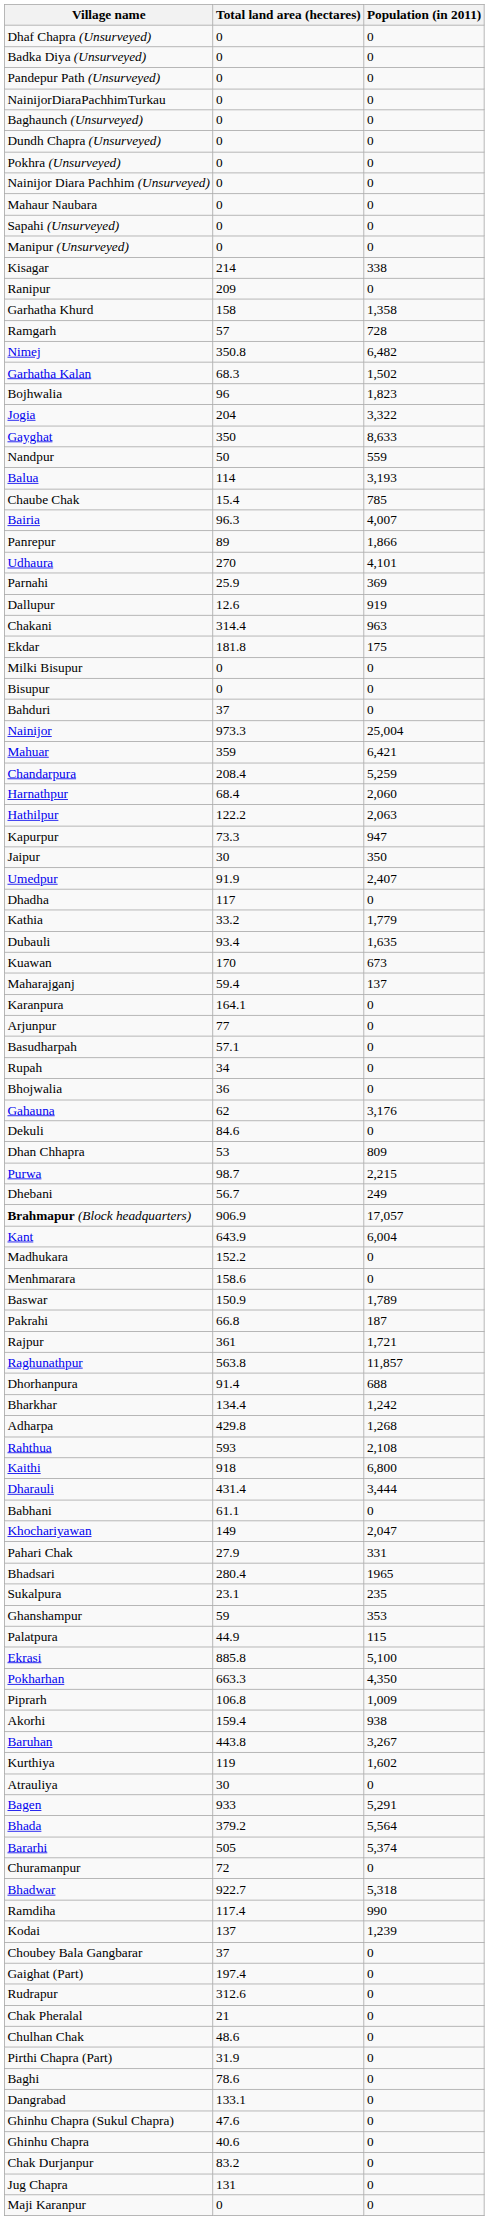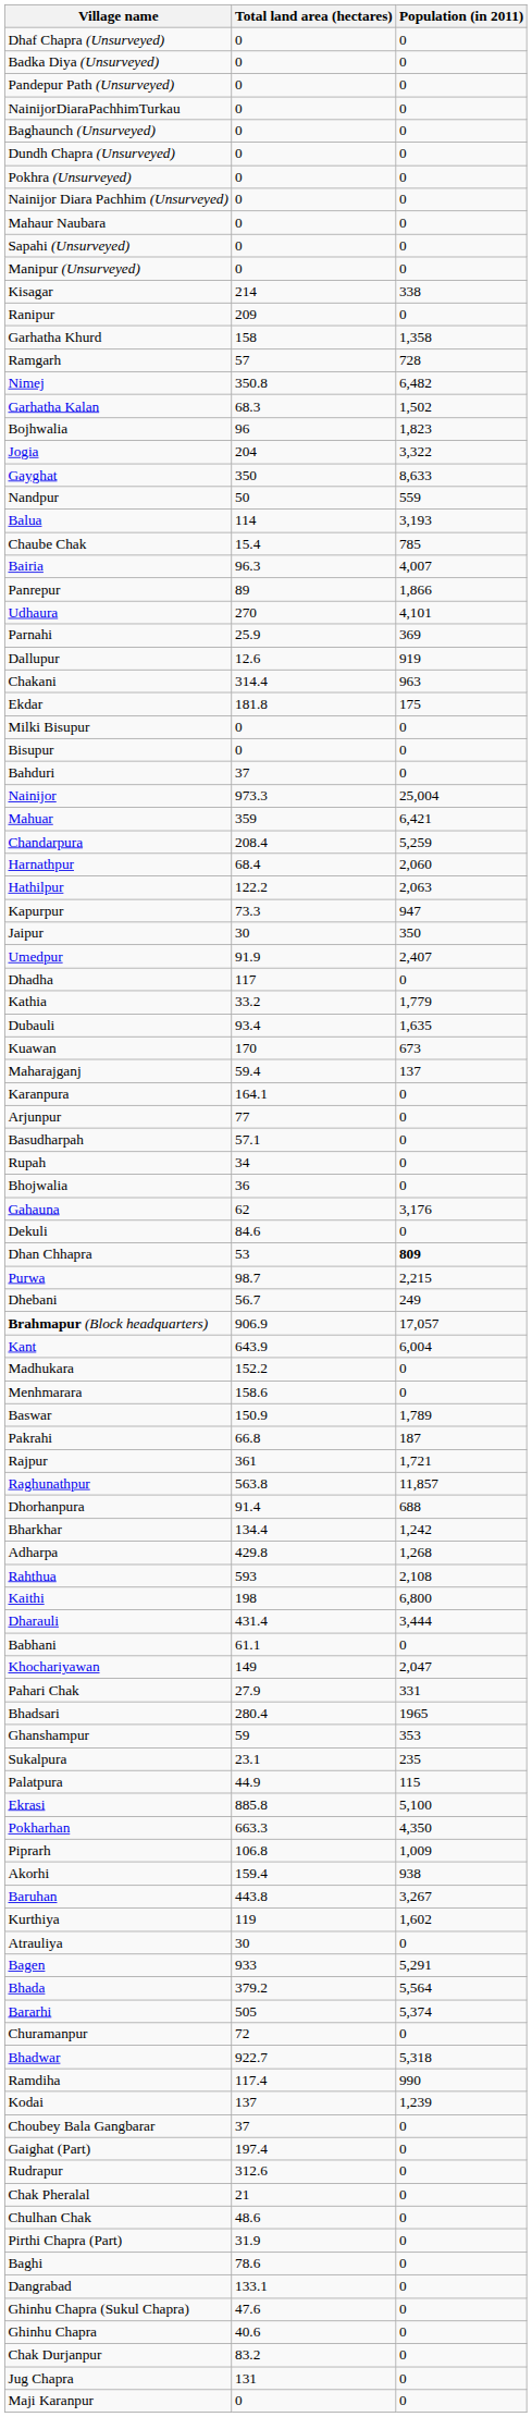 <table class="wikitable sortable">
 <tr>
 <th>Village name</th>
 <th>Total land area (hectares)</th>
 <th>Population (in 2011)</th>
 </tr>
 <tr>
 <td>Dhaf Chapra <em>(Unsurveyed)</em></td>
 <td>0</td>
 <td>0</td>
 </tr>
 <tr>
 <td>Badka Diya <em>(Unsurveyed)</em></td>
 <td>0</td>
 <td>0</td>
 </tr>
 <tr>
 <td>Pandepur Path <em>(Unsurveyed)</em></td>
 <td>0</td>
 <td>0</td>
 </tr>
 <tr>
 <td>NainijorDiaraPachhimTurkau</td>
 <td>0</td>
 <td>0</td>
 </tr>
 <tr>
 <td>Baghaunch <em>(Unsurveyed)</em></td>
 <td>0</td>
 <td>0</td>
 </tr>
 <tr>
 <td>Dundh Chapra <em>(Unsurveyed)</em></td>
 <td>0</td>
 <td>0</td>
 </tr>
 <tr>
 <td>Pokhra <em>(Unsurveyed)</em></td>
 <td>0</td>
 <td>0</td>
 </tr>
 <tr>
 <td>Nainijor Diara Pachhim <em>(Unsurveyed)</em></td>
 <td>0</td>
 <td>0</td>
 </tr>
 <tr>
 <td>Mahaur Naubara</td>
 <td>0</td>
 <td>0</td>
 </tr>
 <tr>
 <td>Sapahi <em>(Unsurveyed)</em></td>
 <td>0</td>
 <td>0</td>
 </tr>
 <tr>
 <td>Manipur <em>(Unsurveyed)</em></td>
 <td>0</td>
 <td>0</td>
 </tr>
 <tr>
 <td>Kisagar</td>
 <td>214</td>
 <td>338</td>
 </tr>
 <tr>
 <td>Ranipur</td>
 <td>209</td>
 <td>0</td>
 </tr>
 <tr>
 <td>Garhatha Khurd</td>
 <td>158</td>
 <td>1,358</td>
 </tr>
 <tr>
 <td>Ramgarh</td>
 <td>57</td>
 <td>728</td>
 </tr>
 <tr>
 <td><a href='#'>Nimej</a></td>
 <td>350.8</td>
 <td>6,482</td>
 </tr>
 <tr>
 <td><a href='#'>Garhatha Kalan</a></td>
 <td>68.3</td>
 <td>1,502</td>
 </tr>
 <tr>
 <td>Bojhwalia</td>
 <td>96</td>
 <td>1,823</td>
 </tr>
 <tr>
 <td><a href='#'>Jogia</a></td>
 <td>204</td>
 <td>3,322</td>
 </tr>
 <tr>
 <td><a href='#'>Gayghat</a></td>
 <td>350</td>
 <td>8,633</td>
 </tr>
 <tr>
 <td>Nandpur</td>
 <td>50</td>
 <td>559</td>
 </tr>
 <tr>
 <td><a href='#'>Balua</a></td>
 <td>114</td>
 <td>3,193</td>
 </tr>
 <tr>
 <td>Chaube Chak</td>
 <td>15.4</td>
 <td>785</td>
 </tr>
 <tr>
 <td><a href='#'>Bairia</a></td>
 <td>96.3</td>
 <td>4,007</td>
 </tr>
 <tr>
 <td>Panrepur</td>
 <td>89</td>
 <td>1,866</td>
 </tr>
 <tr>
 <td><a href='#'>Udhaura</a></td>
 <td>270</td>
 <td>4,101</td>
 </tr>
 <tr>
 <td>Parnahi</td>
 <td>25.9</td>
 <td>369</td>
 </tr>
 <tr>
 <td>Dallupur</td>
 <td>12.6</td>
 <td>919</td>
 </tr>
 <tr>
 <td>Chakani</td>
 <td>314.4</td>
 <td>963</td>
 </tr>
 <tr>
 <td>Ekdar</td>
 <td>181.8</td>
 <td>175</td>
 </tr>
 <tr>
 <td>Milki Bisupur</td>
 <td>0</td>
 <td>0</td>
 </tr>
 <tr>
 <td>Bisupur</td>
 <td>0</td>
 <td>0</td>
 </tr>
 <tr>
 <td>Bahduri</td>
 <td>37</td>
 <td>0</td>
 </tr>
 <tr>
 <td><a href='#'>Nainijor</a></td>
 <td>973.3</td>
 <td>25,004</td>
 </tr>
 <tr>
 <td><a href='#'>Mahuar</a></td>
 <td>359</td>
 <td>6,421</td>
 </tr>
 <tr>
 <td><a href='#'>Chandarpura</a></td>
 <td>208.4</td>
 <td>5,259</td>
 </tr>
 <tr>
 <td><a href='#'>Harnathpur</a></td>
 <td>68.4</td>
 <td>2,060</td>
 </tr>
 <tr>
 <td><a href='#'>Hathilpur</a></td>
 <td>122.2</td>
 <td>2,063</td>
 </tr>
 <tr>
 <td>Kapurpur</td>
 <td>73.3</td>
 <td>947</td>
 </tr>
 <tr>
 <td>Jaipur</td>
 <td>30</td>
 <td>350</td>
 </tr>
 <tr>
 <td><a href='#'>Umedpur</a></td>
 <td>91.9</td>
 <td>2,407</td>
 </tr>
 <tr>
 <td>Dhadha</td>
 <td>117</td>
 <td>0</td>
 </tr>
 <tr>
 <td>Kathia</td>
 <td>33.2</td>
 <td>1,779</td>
 </tr>
 <tr>
 <td>Dubauli</td>
 <td>93.4</td>
 <td>1,635</td>
 </tr>
 <tr>
 <td>Kuawan</td>
 <td>170</td>
 <td>673</td>
 </tr>
 <tr>
 <td>Maharajganj</td>
 <td>59.4</td>
 <td>137</td>
 </tr>
 <tr>
 <td>Karanpura</td>
 <td>164.1</td>
 <td>0</td>
 </tr>
 <tr>
 <td>Arjunpur</td>
 <td>77</td>
 <td>0</td>
 </tr>
 <tr>
 <td>Basudharpah</td>
 <td>57.1</td>
 <td>0</td>
 </tr>
 <tr>
 <td>Rupah</td>
 <td>34</td>
 <td>0</td>
 </tr>
 <tr>
 <td>Bhojwalia</td>
 <td>36</td>
 <td>0</td>
 </tr>
 <tr>
 <td><a href='#'>Gahauna</a></td>
 <td>62</td>
 <td>3,176</td>
 </tr>
 <tr>
 <td>Dekuli</td>
 <td>84.6</td>
 <td>0</td>
 </tr>
 <tr>
 <td>Dhan Chhapra</td>
 <td>53</td>
-<td>809</td>
+<td><strong>809</strong></td>
 </tr>
 <tr>
 <td><a href='#'>Purwa</a></td>
 <td>98.7</td>
 <td>2,215</td>
 </tr>
 <tr>
 <td>Dhebani</td>
 <td>56.7</td>
 <td>249</td>
 </tr>
 <tr>
 <td><strong>Brahmapur</strong> <em>(Block headquarters)</em></td>
 <td>906.9</td>
 <td>17,057</td>
 </tr>
 <tr>
 <td><a href='#'>Kant</a></td>
 <td>643.9</td>
 <td>6,004</td>
 </tr>
 <tr>
 <td>Madhukara</td>
 <td>152.2</td>
 <td>0</td>
 </tr>
 <tr>
 <td>Menhmarara</td>
 <td>158.6</td>
 <td>0</td>
 </tr>
 <tr>
 <td>Baswar</td>
 <td>150.9</td>
 <td>1,789</td>
 </tr>
 <tr>
 <td>Pakrahi</td>
 <td>66.8</td>
 <td>187</td>
 </tr>
 <tr>
 <td>Rajpur</td>
 <td>361</td>
 <td>1,721</td>
 </tr>
 <tr>
 <td><a href='#'>Raghunathpur</a></td>
 <td>563.8</td>
 <td>11,857</td>
 </tr>
 <tr>
 <td>Dhorhanpura</td>
 <td>91.4</td>
 <td>688</td>
 </tr>
 <tr>
 <td>Bharkhar</td>
 <td>134.4</td>
 <td>1,242</td>
 </tr>
 <tr>
 <td>Adharpa</td>
 <td>429.8</td>
 <td>1,268</td>
 </tr>
 <tr>
 <td><a href='#'>Rahthua</a></td>
 <td>593</td>
 <td>2,108</td>
 </tr>
 <tr>
 <td><a href='#'>Kaithi</a></td>
-<td>918</td>
+<td>198</td>
 <td>6,800</td>
 </tr>
 <tr>
 <td><a href='#'>Dharauli</a></td>
 <td>431.4</td>
 <td>3,444</td>
 </tr>
 <tr>
 <td>Babhani</td>
 <td>61.1</td>
 <td>0</td>
 </tr>
 <tr>
 <td><a href='#'>Khochariyawan</a></td>
 <td>149</td>
 <td>2,047</td>
 </tr>
 <tr>
 <td>Pahari Chak</td>
 <td>27.9</td>
 <td>331</td>
 </tr>
 <tr>
 <td>Bhadsari</td>
 <td>280.4</td>
 <td>1965</td>
 </tr>
 <tr>
+<td>Ghanshampur</td>
+<td>59</td>
+<td>353</td>
+</tr>
+<tr>
 <td>Sukalpura</td>
 <td>23.1</td>
 <td>235</td>
-</tr>
-<tr>
-<td>Ghanshampur</td>
-<td>59</td>
-<td>353</td>
 </tr>
 <tr>
 <td>Palatpura</td>
 <td>44.9</td>
 <td>115</td>
 </tr>
 <tr>
 <td><a href='#'>Ekrasi</a></td>
 <td>885.8</td>
 <td>5,100</td>
 </tr>
 <tr>
 <td><a href='#'>Pokharhan</a></td>
 <td>663.3</td>
 <td>4,350</td>
 </tr>
 <tr>
 <td>Piprarh</td>
 <td>106.8</td>
 <td>1,009</td>
 </tr>
 <tr>
 <td>Akorhi</td>
 <td>159.4</td>
 <td>938</td>
 </tr>
 <tr>
 <td><a href='#'>Baruhan</a></td>
 <td>443.8</td>
 <td>3,267</td>
 </tr>
 <tr>
 <td>Kurthiya</td>
 <td>119</td>
 <td>1,602</td>
 </tr>
 <tr>
 <td>Atrauliya</td>
 <td>30</td>
 <td>0</td>
 </tr>
 <tr>
 <td><a href='#'>Bagen</a></td>
 <td>933</td>
 <td>5,291</td>
 </tr>
 <tr>
 <td><a href='#'>Bhada</a></td>
 <td>379.2</td>
 <td>5,564</td>
 </tr>
 <tr>
 <td><a href='#'>Bararhi</a></td>
 <td>505</td>
 <td>5,374</td>
 </tr>
 <tr>
 <td>Churamanpur</td>
 <td>72</td>
 <td>0</td>
 </tr>
 <tr>
 <td><a href='#'>Bhadwar</a></td>
 <td>922.7</td>
 <td>5,318</td>
 </tr>
 <tr>
 <td>Ramdiha</td>
 <td>117.4</td>
 <td>990</td>
 </tr>
 <tr>
 <td>Kodai</td>
 <td>137</td>
 <td>1,239</td>
 </tr>
 <tr>
 <td>Choubey Bala Gangbarar</td>
 <td>37</td>
 <td>0</td>
 </tr>
 <tr>
 <td>Gaighat (Part)</td>
 <td>197.4</td>
 <td>0</td>
 </tr>
 <tr>
 <td>Rudrapur</td>
 <td>312.6</td>
 <td>0</td>
 </tr>
 <tr>
 <td>Chak Pheralal</td>
 <td>21</td>
 <td>0</td>
 </tr>
 <tr>
 <td>Chulhan Chak</td>
 <td>48.6</td>
 <td>0</td>
 </tr>
 <tr>
 <td>Pirthi Chapra (Part)</td>
 <td>31.9</td>
 <td>0</td>
 </tr>
 <tr>
 <td>Baghi</td>
 <td>78.6</td>
 <td>0</td>
 </tr>
 <tr>
 <td>Dangrabad</td>
 <td>133.1</td>
 <td>0</td>
 </tr>
 <tr>
 <td>Ghinhu Chapra (Sukul Chapra)</td>
 <td>47.6</td>
 <td>0</td>
 </tr>
 <tr>
 <td>Ghinhu Chapra</td>
 <td>40.6</td>
 <td>0</td>
 </tr>
 <tr>
 <td>Chak Durjanpur</td>
 <td>83.2</td>
 <td>0</td>
 </tr>
 <tr>
 <td>Jug Chapra</td>
 <td>131</td>
 <td>0</td>
 </tr>
 <tr>
 <td>Maji Karanpur</td>
 <td>0</td>
 <td>0</td>
 </tr>
 </table>
